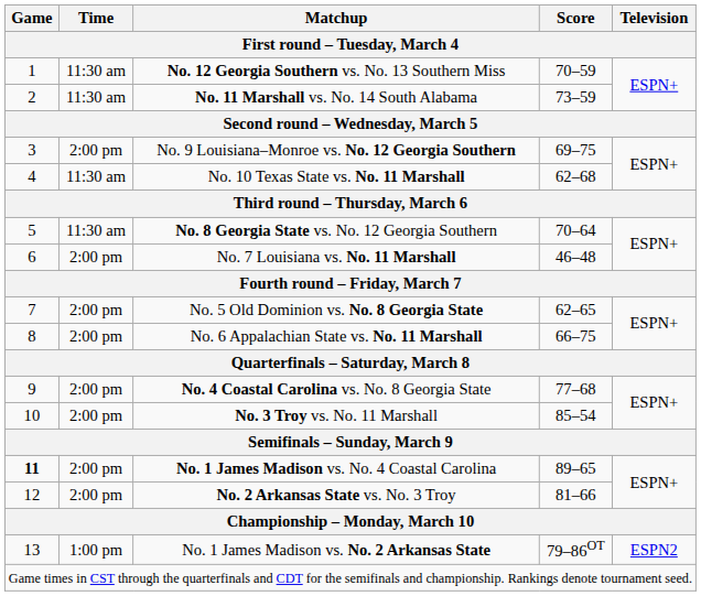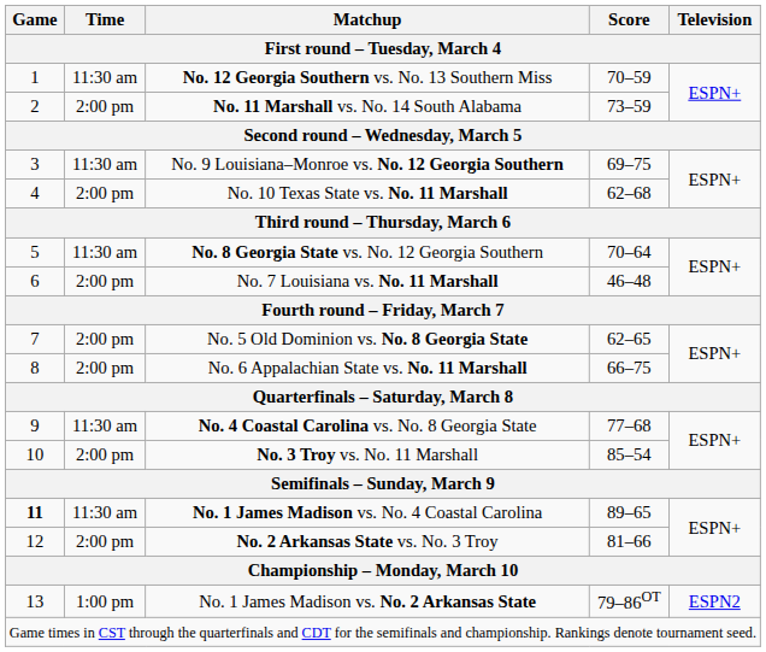 <table class="wikitable" style="font-size: 95%;text-align:center">
 <tr>
 <th>Game</th>
 <th>Time</th>
 <th>Matchup</th>
 <th>Score</th>
 <th>Television</th>
 </tr>
 <tr>
 <th colspan="5">First round – Tuesday, March 4</th>
 </tr>
 <tr>
 <td>1</td>
 <td>11:30 am</td>
 <td><strong>No. 12 Georgia Southern</strong> vs. No. 13 Southern Miss</td>
 <td>70–59</td>
 <td rowspan="2"><a href='#'>ESPN+</a></td>
 </tr>
 <tr>
 <td>2</td>
-<td>11:30 am</td>
+<td>2:00 pm</td>
 <td><strong>No. 11 Marshall</strong> vs. No. 14 South Alabama</td>
 <td>73–59</td>
 </tr>
 <tr>
 <th colspan="5">Second round – Wednesday, March 5</th>
 </tr>
 <tr>
 <td>3</td>
-<td>2:00 pm</td>
+<td>11:30 am</td>
 <td>No. 9 Louisiana–Monroe vs. <strong>No. 12 Georgia Southern</strong></td>
 <td>69–75</td>
 <td rowspan="2">ESPN+</td>
 </tr>
 <tr>
 <td>4</td>
-<td>11:30 am</td>
+<td>2:00 pm</td>
 <td>No. 10 Texas State vs. <strong>No. 11 Marshall</strong></td>
 <td>62–68</td>
 </tr>
 <tr>
 <th colspan="5">Third round – Thursday, March 6</th>
 </tr>
 <tr>
 <td>5</td>
 <td>11:30 am</td>
 <td><strong>No. 8 Georgia State</strong> vs. No. 12 Georgia Southern</td>
 <td>70–64</td>
 <td rowspan="2">ESPN+</td>
 </tr>
 <tr>
 <td>6</td>
 <td>2:00 pm</td>
 <td>No. 7 Louisiana vs. <strong>No. 11 Marshall</strong></td>
 <td>46–48</td>
 </tr>
 <tr>
 <th colspan="5">Fourth round – Friday, March 7</th>
 </tr>
 <tr>
 <td>7</td>
 <td>2:00 pm</td>
 <td>No. 5 Old Dominion vs. <strong>No. 8 Georgia State</strong></td>
 <td>62–65</td>
 <td rowspan="2">ESPN+</td>
 </tr>
 <tr>
 <td>8</td>
 <td>2:00 pm</td>
 <td>No. 6 Appalachian State vs. <strong>No. 11 Marshall</strong></td>
 <td>66–75</td>
 </tr>
 <tr>
 <th colspan="5">Quarterfinals – Saturday, March 8</th>
 </tr>
 <tr>
 <td>9</td>
-<td>2:00 pm</td>
+<td>11:30 am</td>
 <td><strong>No. 4 Coastal Carolina</strong> vs. No. 8 Georgia State</td>
 <td>77–68</td>
 <td rowspan="2">ESPN+</td>
 </tr>
 <tr>
 <td>10</td>
 <td>2:00 pm</td>
 <td><strong>No. 3 Troy</strong> vs. No. 11 Marshall</td>
 <td>85–54</td>
 </tr>
 <tr>
 <th colspan="5">Semifinals – Sunday, March 9</th>
 </tr>
 <tr>
 <td><strong>11</strong></td>
-<td>2:00 pm</td>
+<td>11:30 am</td>
 <td><strong>No. 1 James Madison</strong> vs. No. 4 Coastal Carolina</td>
 <td>89–65</td>
 <td rowspan="2">ESPN+</td>
 </tr>
 <tr>
 <td>12</td>
 <td>2:00 pm</td>
 <td><strong>No. 2 Arkansas State</strong> vs. No. 3 Troy</td>
 <td>81–66</td>
 </tr>
 <tr>
 <th colspan="5">Championship – Monday, March 10</th>
 </tr>
 <tr>
 <td>13</td>
 <td>1:00 pm</td>
 <td>No. 1 James Madison vs. <strong>No. 2 Arkansas State</strong></td>
 <td>79–86<sup>OT</sup></td>
 <td><a href='#'>ESPN2</a></td>
 </tr>
 <tr>
 <td colspan="5" align="left"><small>Game times in <a href='#'>CST</a> through the quarterfinals and <a href='#'>CDT</a> for the semifinals and championship. Rankings denote tournament seed.</small></td>
 </tr>
 </table>
